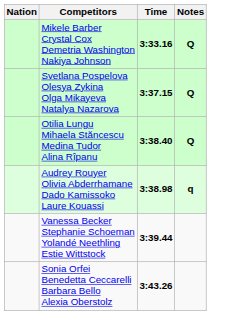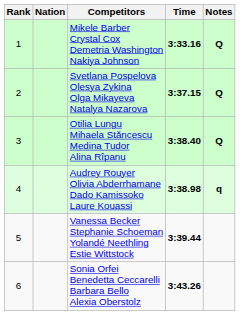 <table class="wikitable sortable" style="text-align:center">
 <tr>
+<th>Rank</th>
 <th>Nation</th>
 <th>Competitors</th>
 <th>Time</th>
 <th>Notes</th>
 </tr>
 <tr bgcolor=ccffcc>
+<td>1</td>
 <td align=left></td>
 <td align=left><a href='#'>Mikele Barber</a><br><a href='#'>Crystal Cox</a><br><a href='#'>Demetria Washington</a><br><a href='#'>Nakiya Johnson</a></td>
 <td><strong>3:33.16</strong></td>
 <td><strong>Q</strong></td>
 </tr>
 <tr bgcolor=ccffcc>
+<td>2</td>
 <td align=left></td>
 <td align=left><a href='#'>Svetlana Pospelova</a><br><a href='#'>Olesya Zykina</a><br><a href='#'>Olga Mikayeva</a><br><a href='#'>Natalya Nazarova</a></td>
 <td><strong>3:37.15</strong></td>
 <td><strong>Q</strong></td>
 </tr>
 <tr bgcolor=ccffcc>
+<td>3</td>
 <td align=left></td>
 <td align=left><a href='#'>Otilia Lungu</a><br><a href='#'>Mihaela Stăncescu</a><br><a href='#'>Medina Tudor</a><br><a href='#'>Alina Rîpanu</a></td>
 <td><strong>3:38.40</strong></td>
 <td><strong>Q</strong></td>
 </tr>
 <tr bgcolor=ddffdd>
+<td>4</td>
 <td align=left></td>
 <td align=left><a href='#'>Audrey Rouyer</a><br><a href='#'>Olivia Abderrhamane</a><br><a href='#'>Dado Kamissoko</a><br><a href='#'>Laure Kouassi</a></td>
 <td><strong>3:38.98</strong></td>
 <td><strong>q</strong></td>
 </tr>
 <tr>
+<td>5</td>
 <td align=left></td>
 <td align=left><a href='#'>Vanessa Becker</a><br><a href='#'>Stephanie Schoeman</a><br><a href='#'>Yolandé Neethling</a><br><a href='#'>Estie Wittstock</a></td>
 <td><strong>3:39.44</strong></td>
 <td></td>
 </tr>
 <tr>
+<td>6</td>
 <td align=left></td>
 <td align=left><a href='#'>Sonia Orfei</a><br><a href='#'>Benedetta Ceccarelli</a><br><a href='#'>Barbara Bello</a><br><a href='#'>Alexia Oberstolz</a></td>
 <td><strong>3:43.26</strong></td>
 <td></td>
 </tr>
 </table>
